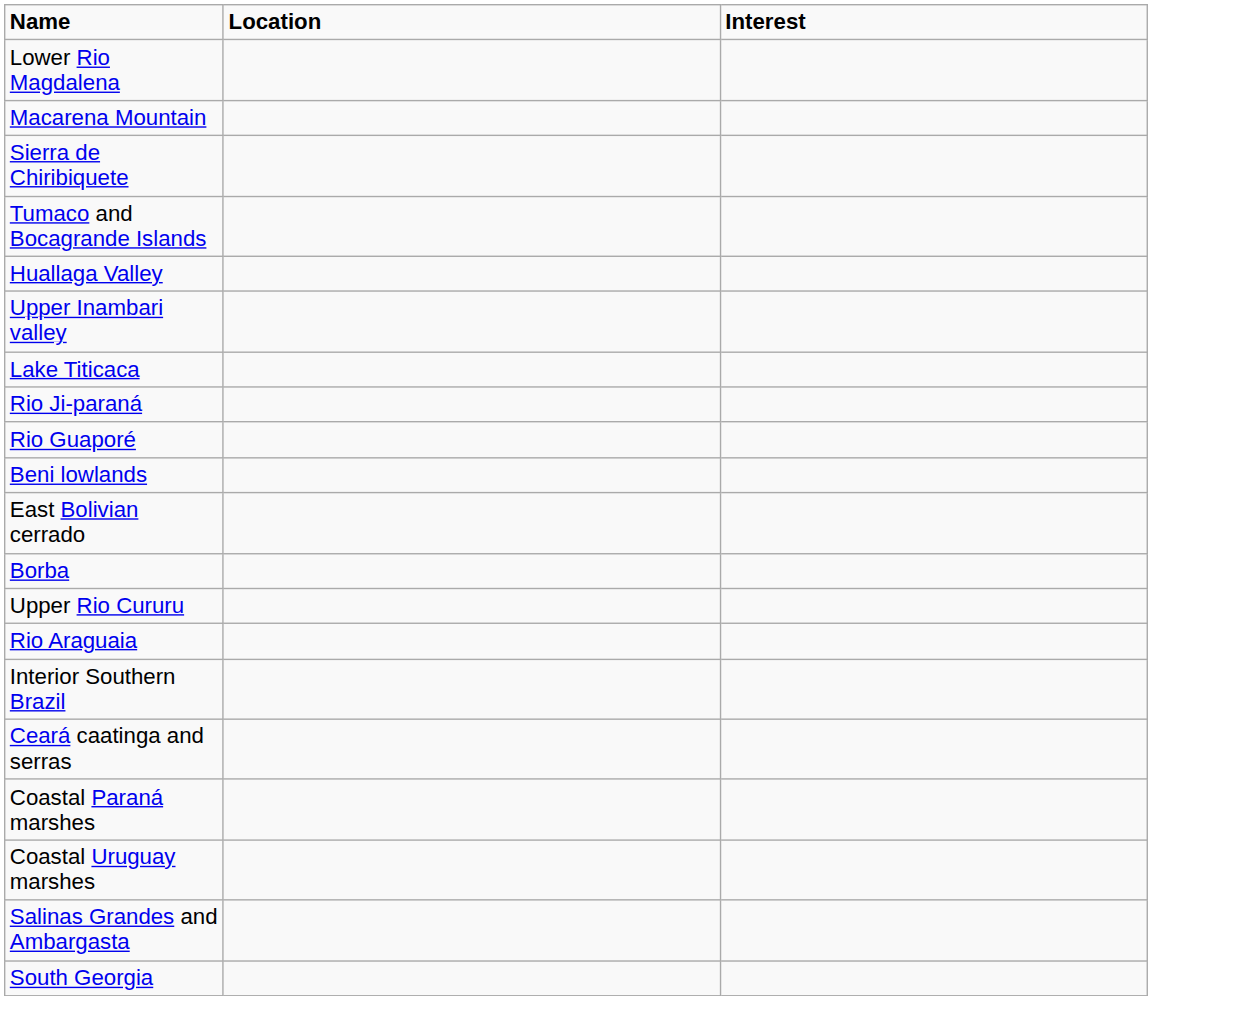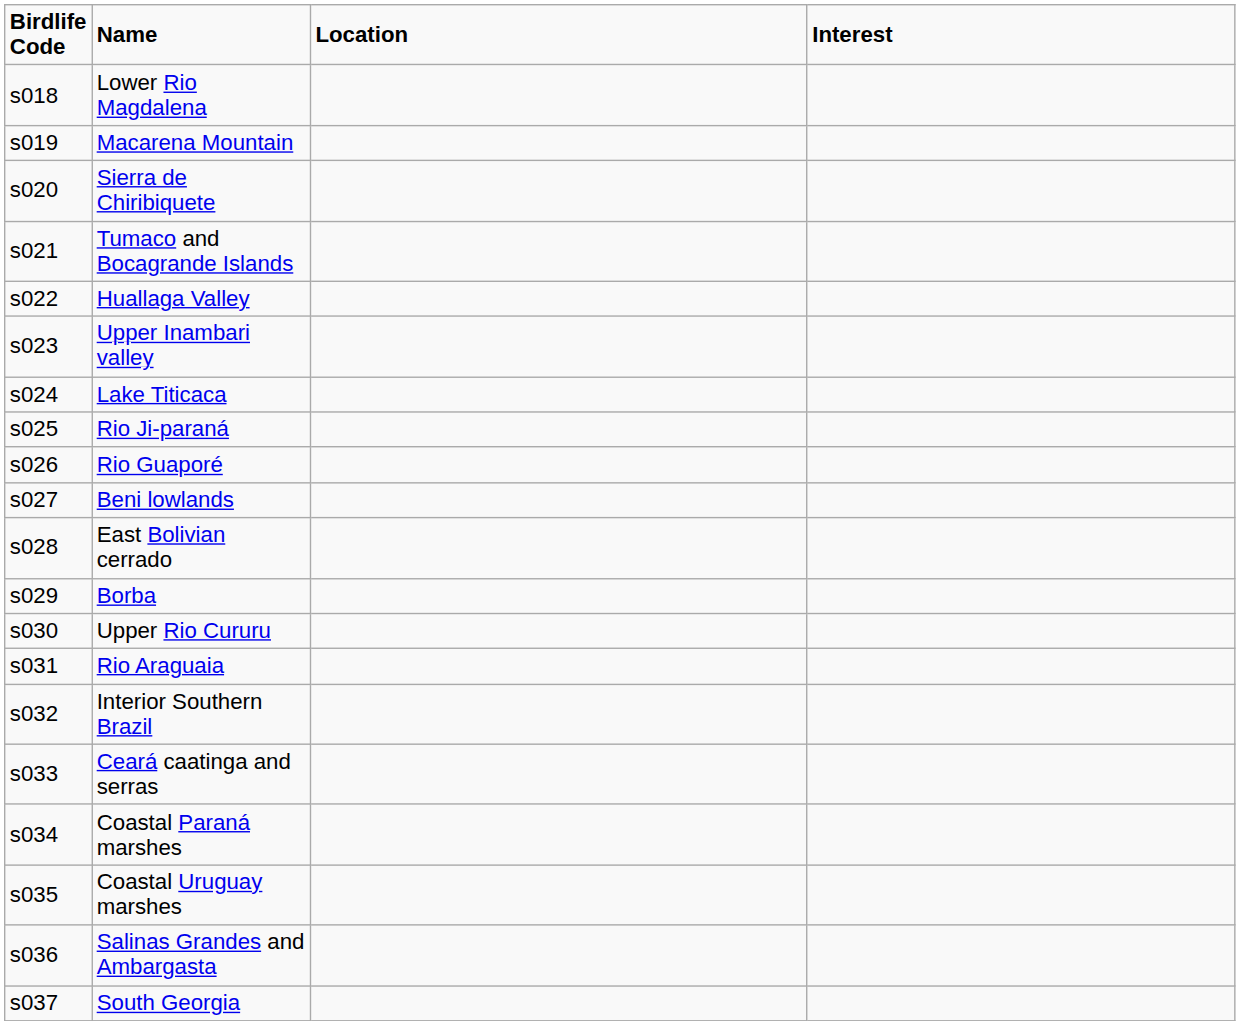 <table class="wikitable">
 <tr>
+<td style="width:50px"><strong>Birdlife Code</strong></td>
 <td style="width:150px"><strong>Name</strong></td>
 <td style="width:350px"><strong>Location</strong></td>
 <td style="width:300px"><strong>Interest</strong></td>
 </tr>
 <tr>
+<td>s018</td>
 <td>Lower <a href='#'>Rio Magdalena</a></td>
 <td></td>
 <td></td>
 </tr>
 <tr>
+<td>s019</td>
 <td><a href='#'>Macarena Mountain</a></td>
 <td></td>
 <td></td>
 </tr>
 <tr>
+<td>s020</td>
 <td><a href='#'>Sierra de Chiribiquete</a></td>
 <td></td>
 <td></td>
 </tr>
 <tr>
+<td>s021</td>
 <td><a href='#'>Tumaco</a> and <a href='#'>Bocagrande Islands</a></td>
 <td></td>
 <td></td>
 </tr>
 <tr>
+<td>s022</td>
 <td><a href='#'>Huallaga Valley</a></td>
 <td></td>
 <td></td>
 </tr>
 <tr>
+<td>s023</td>
 <td><a href='#'>Upper Inambari valley</a></td>
 <td></td>
 <td></td>
 </tr>
 <tr>
+<td>s024</td>
 <td><a href='#'>Lake Titicaca</a></td>
 <td></td>
 <td></td>
 </tr>
 <tr>
+<td>s025</td>
 <td><a href='#'>Rio Ji-paraná</a></td>
 <td></td>
 <td></td>
 </tr>
 <tr>
+<td>s026</td>
 <td><a href='#'>Rio Guaporé</a></td>
 <td></td>
 <td></td>
 </tr>
 <tr>
+<td>s027</td>
 <td><a href='#'>Beni lowlands</a></td>
 <td></td>
 <td></td>
 </tr>
 <tr>
+<td>s028</td>
 <td>East <a href='#'>Bolivian</a> cerrado</td>
 <td></td>
 <td></td>
 </tr>
 <tr>
+<td>s029</td>
 <td><a href='#'>Borba</a></td>
 <td></td>
 <td></td>
 </tr>
 <tr>
+<td>s030</td>
 <td>Upper <a href='#'>Rio Cururu</a></td>
 <td></td>
 <td></td>
 </tr>
 <tr>
+<td>s031</td>
 <td><a href='#'>Rio Araguaia</a></td>
 <td></td>
 <td></td>
 </tr>
 <tr>
+<td>s032</td>
 <td>Interior Southern <a href='#'>Brazil</a></td>
 <td></td>
 <td></td>
 </tr>
 <tr>
+<td>s033</td>
 <td><a href='#'>Ceará</a> caatinga and serras</td>
 <td></td>
 <td></td>
 </tr>
 <tr>
+<td>s034</td>
 <td>Coastal <a href='#'>Paraná</a> marshes</td>
 <td></td>
 <td></td>
 </tr>
 <tr>
+<td>s035</td>
 <td>Coastal <a href='#'>Uruguay</a> marshes</td>
 <td></td>
 <td></td>
 </tr>
 <tr>
+<td>s036</td>
 <td><a href='#'>Salinas Grandes</a> and <a href='#'>Ambargasta</a></td>
 <td></td>
 <td></td>
 </tr>
 <tr>
+<td>s037</td>
 <td><a href='#'>South Georgia</a></td>
 <td></td>
 <td></td>
 </tr>
 </table>
